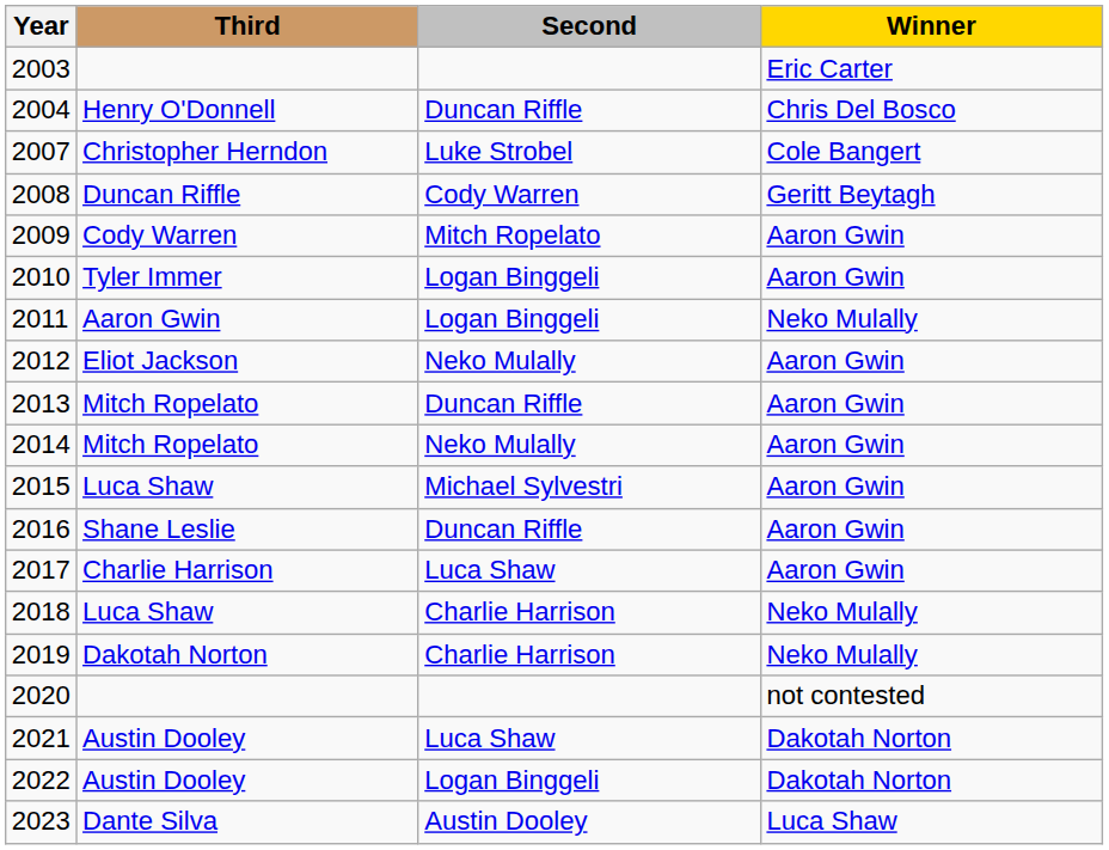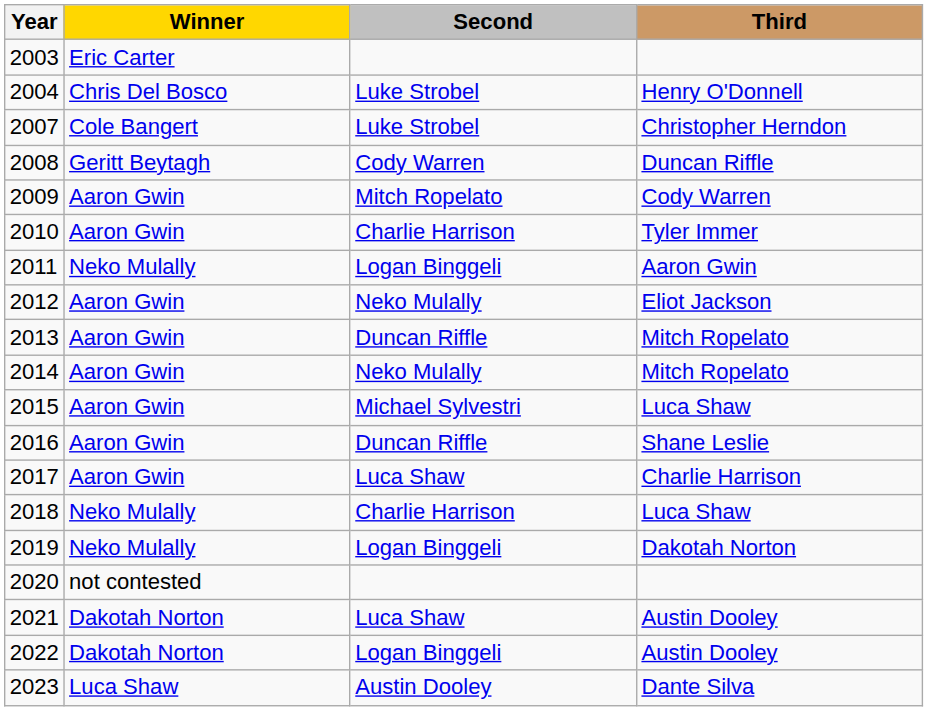 <table class="wikitable sortable">
 <tr>
 <th>Year</th>
+<th scope=col colspan=1 style="width:200px; background: gold;">Winner</th>
+<th scope=col colspan=1 style="width:200px; background: silver;">Second</th>
 <th scope=col colspan=1 style="width:200px; background: #cc9966;">Third</th>
-<th scope=col colspan=1 style="width:200px; background: silver;">Second</th>
-<th scope=col colspan=1 style="width:200px; background: gold;">Winner</th>
 </tr>
 <tr>
 <td>2003</td>
+<td><a href='#'>Eric Carter</a></td>
 <td></td>
 <td></td>
-<td><a href='#'>Eric Carter</a></td>
 </tr>
 <tr>
 <td>2004</td>
+<td><a href='#'>Chris Del Bosco</a></td>
+<td><a href='#'>Luke Strobel</a></td>
 <td><a href='#'>Henry O'Donnell</a></td>
-<td><a href='#'>Duncan Riffle</a></td>
-<td><a href='#'>Chris Del Bosco</a></td>
 </tr>
 <tr>
 <td>2007</td>
+<td><a href='#'>Cole Bangert</a></td>
+<td><a href='#'>Luke Strobel</a></td>
 <td><a href='#'>Christopher Herndon</a></td>
-<td><a href='#'>Luke Strobel</a></td>
-<td><a href='#'>Cole Bangert</a></td>
 </tr>
 <tr>
 <td>2008</td>
+<td><a href='#'>Geritt Beytagh</a></td>
+<td><a href='#'>Cody Warren</a></td>
 <td><a href='#'>Duncan Riffle</a></td>
-<td><a href='#'>Cody Warren</a></td>
-<td><a href='#'>Geritt Beytagh</a></td>
 </tr>
 <tr>
 <td>2009</td>
+<td><a href='#'>Aaron Gwin</a></td>
+<td><a href='#'>Mitch Ropelato</a></td>
 <td><a href='#'>Cody Warren</a></td>
-<td><a href='#'>Mitch Ropelato</a></td>
-<td><a href='#'>Aaron Gwin</a></td>
 </tr>
 <tr>
 <td>2010</td>
+<td><a href='#'>Aaron Gwin</a></td>
+<td><a href='#'>Charlie Harrison</a></td>
 <td><a href='#'>Tyler Immer</a></td>
+</tr>
+<tr>
+<td>2011</td>
+<td><a href='#'>Neko Mulally</a></td>
 <td><a href='#'>Logan Binggeli</a></td>
 <td><a href='#'>Aaron Gwin</a></td>
 </tr>
 <tr>
-<td>2011</td>
+<td>2012</td>
 <td><a href='#'>Aaron Gwin</a></td>
-<td><a href='#'>Logan Binggeli</a></td>
 <td><a href='#'>Neko Mulally</a></td>
-</tr>
-<tr>
-<td>2012</td>
 <td><a href='#'>Eliot Jackson</a></td>
-<td><a href='#'>Neko Mulally</a></td>
-<td><a href='#'>Aaron Gwin</a></td>
 </tr>
 <tr>
 <td>2013</td>
+<td><a href='#'>Aaron Gwin</a></td>
+<td><a href='#'>Duncan Riffle</a></td>
 <td><a href='#'>Mitch Ropelato</a></td>
-<td><a href='#'>Duncan Riffle</a></td>
-<td><a href='#'>Aaron Gwin</a></td>
 </tr>
 <tr>
 <td>2014</td>
+<td><a href='#'>Aaron Gwin</a></td>
+<td><a href='#'>Neko Mulally</a></td>
 <td><a href='#'>Mitch Ropelato</a></td>
-<td><a href='#'>Neko Mulally</a></td>
-<td><a href='#'>Aaron Gwin</a></td>
 </tr>
 <tr>
 <td>2015</td>
+<td><a href='#'>Aaron Gwin</a></td>
+<td><a href='#'>Michael Sylvestri</a></td>
 <td><a href='#'>Luca Shaw</a></td>
-<td><a href='#'>Michael Sylvestri</a></td>
-<td><a href='#'>Aaron Gwin</a></td>
 </tr>
 <tr>
 <td>2016</td>
+<td><a href='#'>Aaron Gwin</a></td>
+<td><a href='#'>Duncan Riffle</a></td>
 <td><a href='#'>Shane Leslie</a></td>
-<td><a href='#'>Duncan Riffle</a></td>
-<td><a href='#'>Aaron Gwin</a></td>
 </tr>
 <tr>
 <td>2017</td>
+<td><a href='#'>Aaron Gwin</a></td>
+<td><a href='#'>Luca Shaw</a></td>
 <td><a href='#'>Charlie Harrison</a></td>
-<td><a href='#'>Luca Shaw</a></td>
-<td><a href='#'>Aaron Gwin</a></td>
 </tr>
 <tr>
 <td>2018</td>
+<td><a href='#'>Neko Mulally</a></td>
+<td><a href='#'>Charlie Harrison</a></td>
 <td><a href='#'>Luca Shaw</a></td>
-<td><a href='#'>Charlie Harrison</a></td>
-<td><a href='#'>Neko Mulally</a></td>
 </tr>
 <tr>
 <td>2019</td>
-<td><a href='#'>Dakotah Norton</a></td>
-<td><a href='#'>Charlie Harrison</a></td>
 <td><a href='#'>Neko Mulally</a></td>
-</tr>
-<tr>
-<td>2020</td>
-<td></td>
-<td></td>
-<td>not contested</td>
-</tr>
-<tr>
-<td>2021</td>
-<td><a href='#'>Austin Dooley</a></td>
-<td><a href='#'>Luca Shaw</a></td>
-<td><a href='#'>Dakotah Norton</a></td>
-</tr>
-<tr>
-<td>2022</td>
-<td><a href='#'>Austin Dooley</a></td>
 <td><a href='#'>Logan Binggeli</a></td>
 <td><a href='#'>Dakotah Norton</a></td>
 </tr>
 <tr>
+<td>2020</td>
+<td>not contested</td>
+<td></td>
+<td></td>
+</tr>
+<tr>
+<td>2021</td>
+<td><a href='#'>Dakotah Norton</a></td>
+<td><a href='#'>Luca Shaw</a></td>
+<td><a href='#'>Austin Dooley</a></td>
+</tr>
+<tr>
+<td>2022</td>
+<td><a href='#'>Dakotah Norton</a></td>
+<td><a href='#'>Logan Binggeli</a></td>
+<td><a href='#'>Austin Dooley</a></td>
+</tr>
+<tr>
 <td>2023</td>
+<td><a href='#'>Luca Shaw</a></td>
+<td><a href='#'>Austin Dooley</a></td>
 <td><a href='#'>Dante Silva</a></td>
-<td><a href='#'>Austin Dooley</a></td>
-<td><a href='#'>Luca Shaw</a></td>
 </tr>
 </table>
